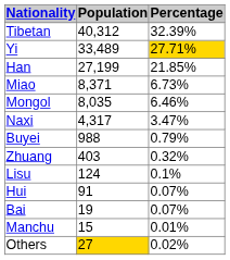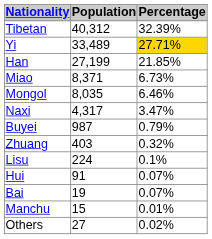 <table border=1 style="border-collapse: collapse;">
 <tr bgcolor=cccccc>
 <th><a href='#'>Nationality</a></th>
 <th>Population</th>
 <th>Percentage</th>
 </tr>
 <tr>
 <td><a href='#'>Tibetan</a></td>
 <td>40,312</td>
 <td>32.39%</td>
 </tr>
 <tr>
 <td><a href='#'>Yi</a></td>
 <td>33,489</td>
 <td style="background: gold;">27.71%</td>
 </tr>
 <tr>
 <td><a href='#'>Han</a></td>
 <td>27,199</td>
 <td>21.85%</td>
 </tr>
 <tr>
 <td><a href='#'>Miao</a></td>
 <td>8,371</td>
 <td>6.73%</td>
 </tr>
 <tr>
 <td><a href='#'>Mongol</a></td>
 <td>8,035</td>
 <td>6.46%</td>
 </tr>
 <tr>
 <td><a href='#'>Naxi</a></td>
 <td>4,317</td>
 <td>3.47%</td>
 </tr>
 <tr>
 <td><a href='#'>Buyei</a></td>
-<td>988</td>
+<td>987</td>
 <td>0.79%</td>
 </tr>
 <tr>
 <td><a href='#'>Zhuang</a></td>
 <td>403</td>
 <td>0.32%</td>
 </tr>
 <tr>
 <td><a href='#'>Lisu</a></td>
-<td>124</td>
+<td>224</td>
 <td>0.1%</td>
 </tr>
 <tr>
 <td><a href='#'>Hui</a></td>
 <td>91</td>
 <td>0.07%</td>
 </tr>
 <tr>
 <td><a href='#'>Bai</a></td>
 <td>19</td>
 <td>0.07%</td>
 </tr>
 <tr>
 <td><a href='#'>Manchu</a></td>
 <td>15</td>
 <td>0.01%</td>
 </tr>
 <tr>
 <td>Others</td>
-<td style="background: gold;">27</td>
+<td>27</td>
 <td>0.02%</td>
 </tr>
 </table>
